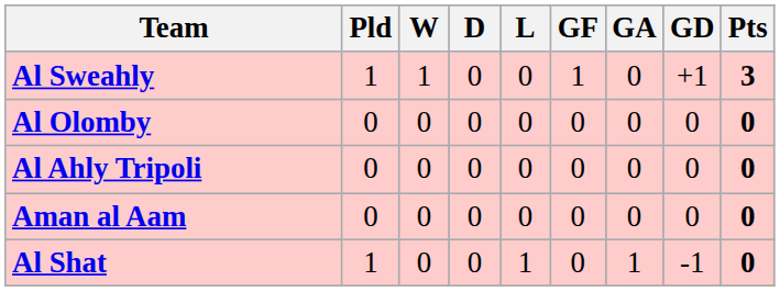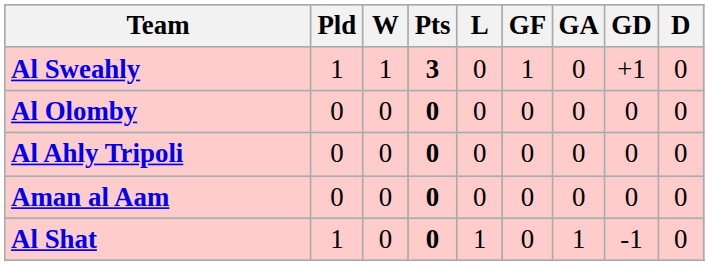 <table class="wikitable" style="text-align: center;">
 <tr>
 <th width="175">Team</th>
 <th width="20">Pld</th>
 <th width="20">W</th>
-<th width="20">D</th>
+<th width="20">Pts</th>
 <th width="20">L</th>
 <th width="20">GF</th>
 <th width="20">GA</th>
 <th width="20">GD</th>
-<th width="20">Pts</th>
+<th width="20">D</th>
 </tr>
 <tr bgcolor=#ffcccc>
 <td align=left><strong><a href='#'>Al Sweahly</a></strong></td>
 <td>1</td>
 <td>1</td>
-<td>0</td>
+<td><strong>3</strong></td>
 <td>0</td>
 <td>1</td>
 <td>0</td>
 <td>+1</td>
-<td><strong>3</strong></td>
+<td>0</td>
 </tr>
 <tr bgcolor=#ffcccc>
 <td align=left><strong><a href='#'>Al Olomby</a></strong></td>
 <td>0</td>
 <td>0</td>
+<td><strong>0</strong></td>
 <td>0</td>
 <td>0</td>
 <td>0</td>
 <td>0</td>
 <td>0</td>
-<td><strong>0</strong></td>
 </tr>
 <tr bgcolor=#ffcccc>
 <td align=left><strong><a href='#'>Al Ahly Tripoli</a></strong></td>
 <td>0</td>
 <td>0</td>
+<td><strong>0</strong></td>
 <td>0</td>
 <td>0</td>
 <td>0</td>
 <td>0</td>
 <td>0</td>
-<td><strong>0</strong></td>
 </tr>
 <tr bgcolor=#ffcccc>
 <td align=left><strong><a href='#'>Aman al Aam</a></strong></td>
 <td>0</td>
 <td>0</td>
+<td><strong>0</strong></td>
 <td>0</td>
 <td>0</td>
 <td>0</td>
 <td>0</td>
 <td>0</td>
-<td><strong>0</strong></td>
 </tr>
 <tr bgcolor=#ffcccc>
 <td align=left><strong><a href='#'>Al Shat</a></strong></td>
 <td>1</td>
 <td>0</td>
-<td>0</td>
+<td><strong>0</strong></td>
 <td>1</td>
 <td>0</td>
 <td>1</td>
 <td>-1</td>
-<td><strong>0</strong></td>
+<td>0</td>
 </tr>
 </table>
